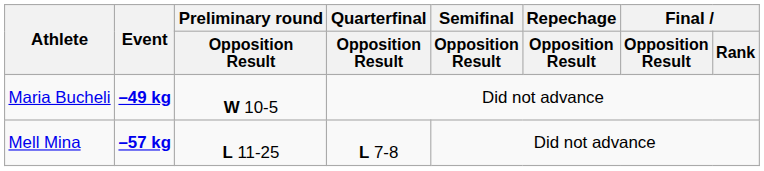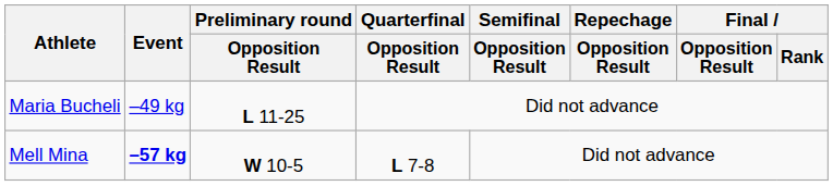 <table class=wikitable style=font-size:95%;text-align:center>
 <tr>
 <th rowspan=2>Athlete</th>
 <th rowspan=2>Event</th>
 <th>Preliminary round</th>
 <th>Quarterfinal</th>
 <th>Semifinal</th>
 <th>Repechage</th>
 <th colspan=2>Final / </th>
 </tr>
 <tr style=font-size:95%>
 <th>Opposition<br>Result</th>
 <th>Opposition<br>Result</th>
 <th>Opposition<br>Result</th>
 <th>Opposition<br>Result</th>
 <th>Opposition<br>Result</th>
 <th>Rank</th>
 </tr>
 <tr>
 <td align=left><a href='#'>Maria Bucheli</a></td>
-<td align=left><strong><a href='#'>–49 kg</a></strong></td>
-<td><br> <strong>W</strong> 10-5</td>
+<td align=left><a href='#'>–49 kg</a></td>
+<td><br><strong>L</strong> 11-25</td>
 <td colspan=5>Did not advance</td>
 </tr>
 <tr align=center>
 <td align=left><a href='#'>Mell Mina</a></td>
 <td align=left><strong><a href='#'>–57 kg</a></strong></td>
-<td><br><strong>L</strong> 11-25</td>
+<td><br> <strong>W</strong> 10-5</td>
 <td><br> <strong>L</strong> 7-8</td>
 <td colspan=4>Did not advance</td>
 </tr>
 </table>
